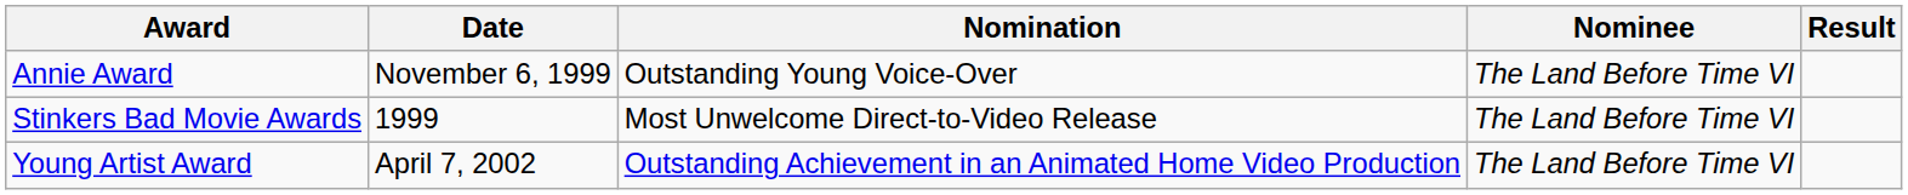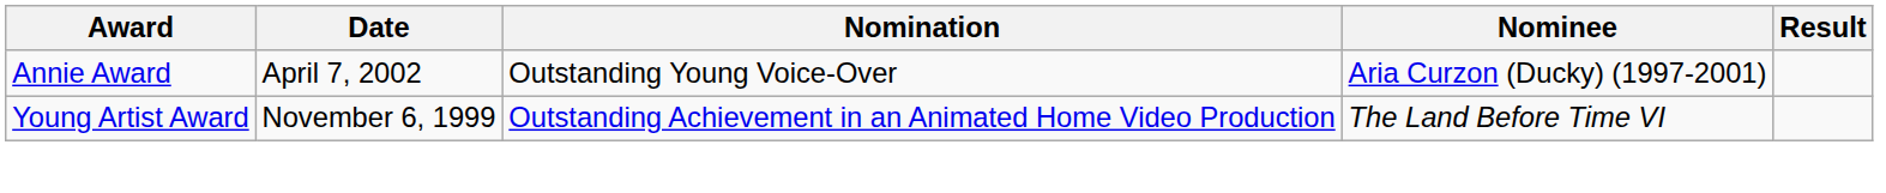 <table class="wikitable" width:100%;">
 <tr>
 <th>Award</th>
 <th>Date</th>
 <th>Nomination</th>
 <th>Nominee</th>
 <th>Result</th>
 </tr>
 <tr>
 <td><a href='#'>Annie Award</a></td>
-<td>November 6, 1999</td>
+<td>April 7, 2002</td>
 <td>Outstanding Young Voice-Over</td>
-<td><em>The Land Before Time VI</em></td>
-<td></td>
-</tr>
-<tr>
-<td><a href='#'>Stinkers Bad Movie Awards</a></td>
-<td>1999</td>
-<td>Most Unwelcome Direct-to-Video Release</td>
-<td><em>The Land Before Time VI</em></td>
+<td><a href='#'>Aria Curzon</a> (Ducky) (1997-2001)</td>
 <td></td>
 </tr>
 <tr>
 <td><a href='#'>Young Artist Award</a></td>
-<td>April 7, 2002</td>
+<td>November 6, 1999</td>
 <td><a href='#'>Outstanding Achievement in an Animated Home Video Production</a></td>
 <td><em>The Land Before Time VI</em></td>
 <td></td>
 </tr>
 </table>
